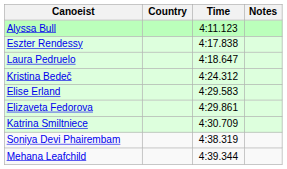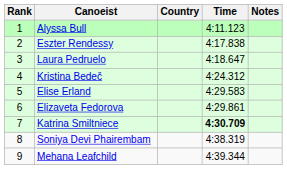 <table class="wikitable" style="text-align:center;width: 50%">
 <tr>
+<th>Rank</th>
 <th>Canoeist</th>
 <th>Country</th>
 <th>Time</th>
 <th>Notes</th>
 </tr>
 <tr bgcolor=bbffbb>
+<td>1</td>
 <td align="left"><a href='#'>Alyssa Bull</a></td>
 <td align="left"></td>
 <td>4:11.123</td>
 <td></td>
 </tr>
 <tr bgcolor=ddffdd>
+<td>2</td>
 <td align="left"><a href='#'>Eszter Rendessy</a></td>
 <td align="left"></td>
 <td>4:17.838</td>
 <td></td>
 </tr>
 <tr bgcolor=ddffdd>
+<td>3</td>
 <td align="left"><a href='#'>Laura Pedruelo</a></td>
 <td align="left"></td>
 <td>4:18.647</td>
 <td></td>
 </tr>
 <tr bgcolor=ddffdd>
+<td>4</td>
 <td align="left"><a href='#'>Kristina Bedeč</a></td>
 <td align="left"></td>
 <td>4:24.312</td>
 <td></td>
 </tr>
 <tr bgcolor=ddffdd>
+<td>5</td>
 <td align="left"><a href='#'>Elise Erland</a></td>
 <td align="left"></td>
 <td>4:29.583</td>
 <td></td>
 </tr>
 <tr bgcolor=ddffdd>
+<td>6</td>
 <td align="left"><a href='#'>Elizaveta Fedorova</a></td>
 <td align="left"></td>
 <td>4:29.861</td>
 <td></td>
 </tr>
 <tr bgcolor=ddffdd>
+<td>7</td>
 <td align="left"><a href='#'>Katrina Smiltniece</a></td>
 <td align="left"></td>
-<td>4:30.709</td>
+<td><strong>4:30.709</strong></td>
 <td></td>
 </tr>
 <tr>
+<td>8</td>
 <td align="left"><a href='#'>Soniya Devi Phairembam</a></td>
 <td align="left"></td>
 <td>4:38.319</td>
 <td></td>
 </tr>
 <tr>
+<td>9</td>
 <td align="left"><a href='#'>Mehana Leafchild</a></td>
 <td align="left"></td>
 <td>4:39.344</td>
 <td></td>
 </tr>
 </table>
